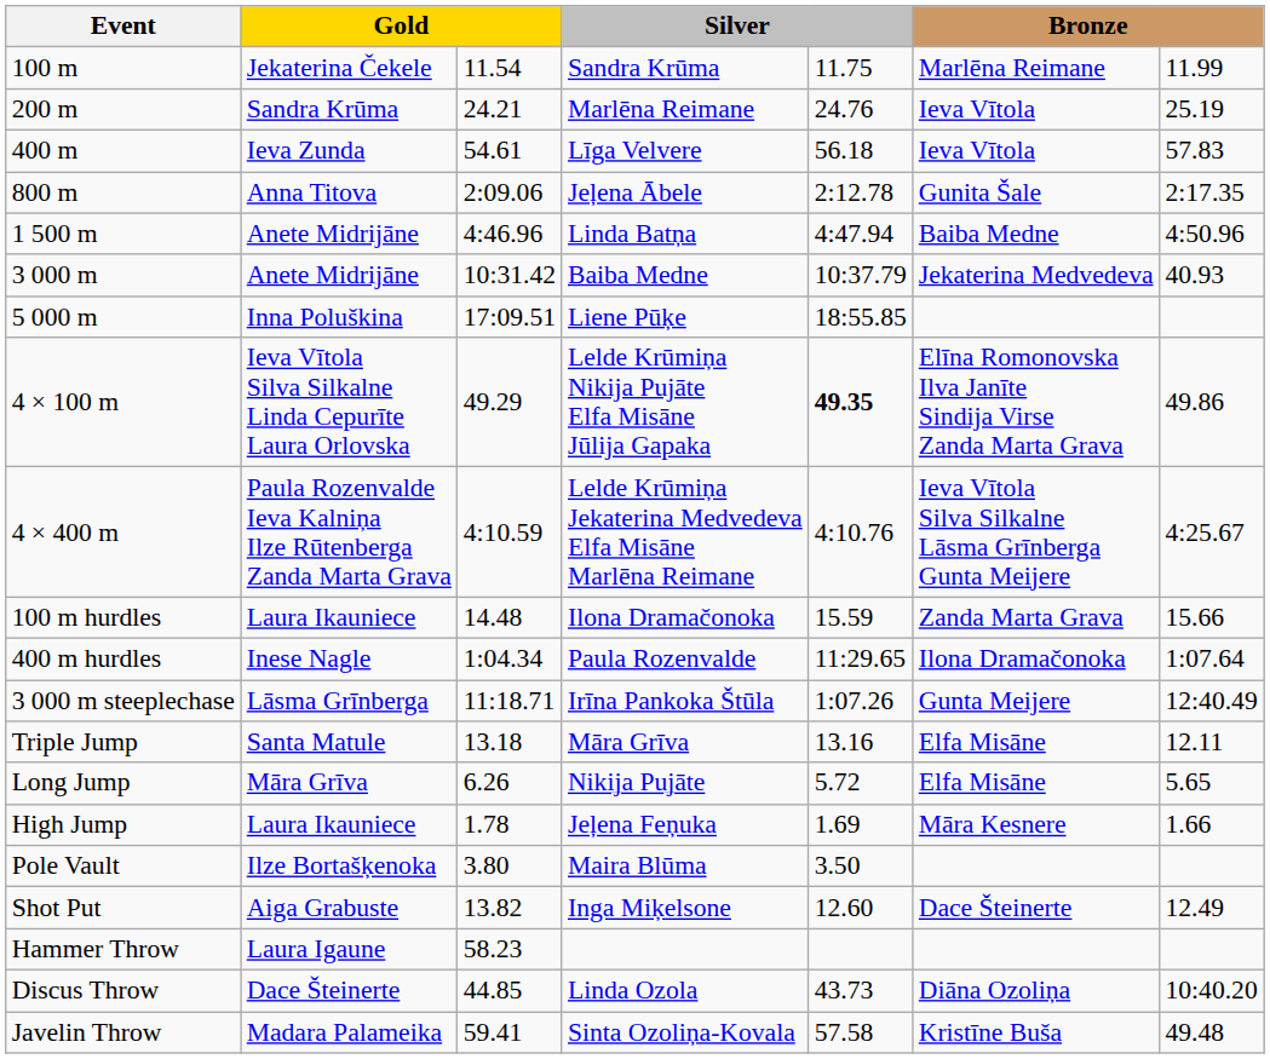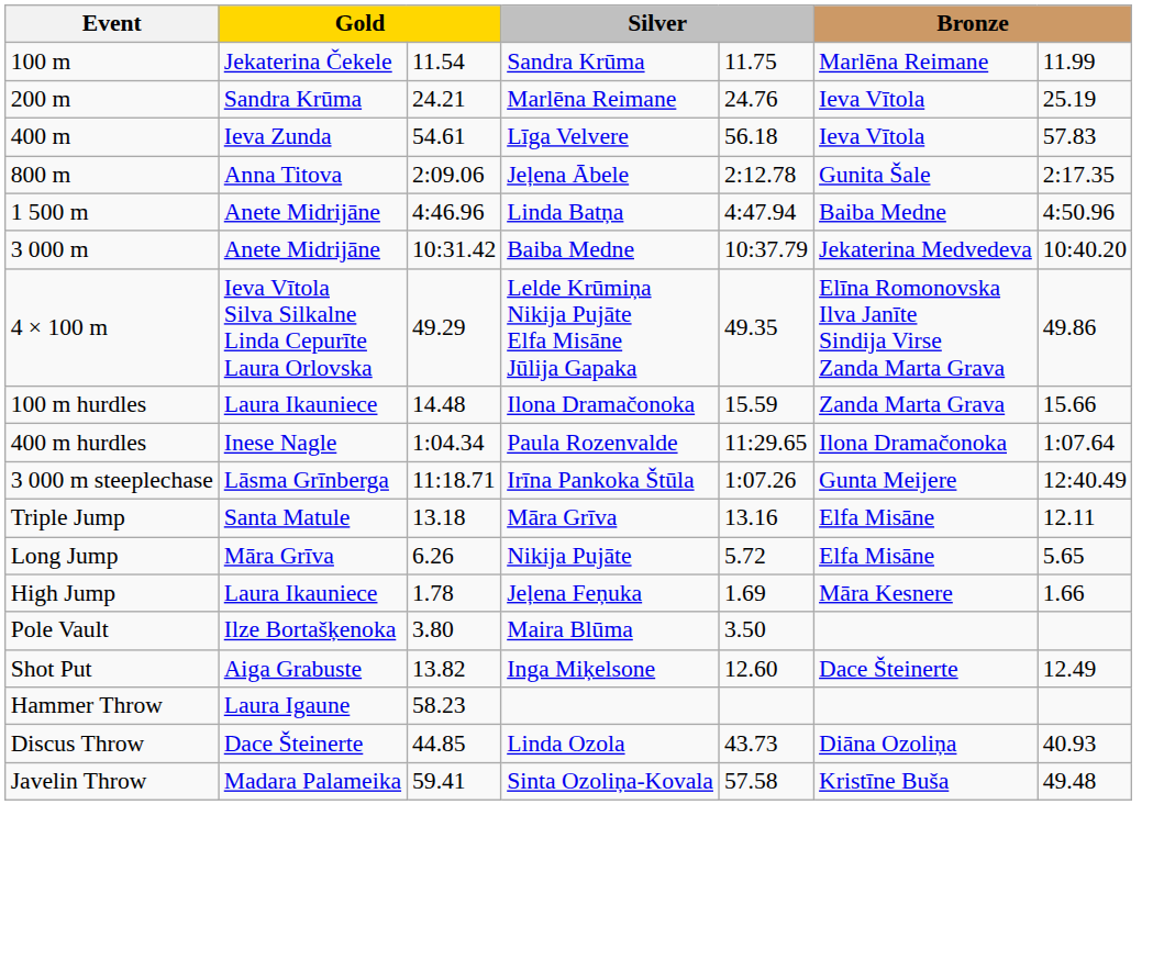 <table class="wikitable">
 <tr>
 <th>Event</th>
 <th style="background:gold;" colspan=2>Gold</th>
 <th style="background:silver;" colspan=2>Silver</th>
 <th style="background:#CC9966;" colspan=2>Bronze</th>
 </tr>
 <tr>
 <td>100 m</td>
 <td><a href='#'>Jekaterina Čekele</a></td>
 <td>11.54</td>
 <td><a href='#'>Sandra Krūma</a></td>
 <td>11.75</td>
 <td><a href='#'>Marlēna Reimane</a></td>
 <td>11.99</td>
 </tr>
 <tr>
 <td>200 m</td>
 <td><a href='#'>Sandra Krūma</a></td>
 <td>24.21</td>
 <td><a href='#'>Marlēna Reimane</a></td>
 <td>24.76</td>
 <td><a href='#'>Ieva Vītola</a></td>
 <td>25.19</td>
 </tr>
 <tr>
 <td>400 m</td>
 <td><a href='#'>Ieva Zunda</a></td>
 <td>54.61</td>
 <td><a href='#'>Līga Velvere</a></td>
 <td>56.18</td>
 <td><a href='#'>Ieva Vītola</a></td>
 <td>57.83</td>
 </tr>
 <tr>
 <td>800 m</td>
 <td><a href='#'>Anna Titova</a></td>
 <td>2:09.06</td>
 <td><a href='#'>Jeļena Ābele</a></td>
 <td>2:12.78</td>
 <td><a href='#'>Gunita Šale</a></td>
 <td>2:17.35</td>
 </tr>
 <tr>
 <td>1 500 m</td>
 <td><a href='#'>Anete Midrijāne</a></td>
 <td>4:46.96</td>
 <td><a href='#'>Linda Batņa</a></td>
 <td>4:47.94</td>
 <td><a href='#'>Baiba Medne</a></td>
 <td>4:50.96</td>
 </tr>
 <tr>
 <td>3 000 m</td>
 <td><a href='#'>Anete Midrijāne</a></td>
 <td>10:31.42</td>
 <td><a href='#'>Baiba Medne</a></td>
 <td>10:37.79</td>
 <td><a href='#'>Jekaterina Medvedeva</a></td>
-<td>40.93</td>
-</tr>
-<tr>
-<td>5 000 m</td>
-<td><a href='#'>Inna Poluškina</a></td>
-<td>17:09.51</td>
-<td><a href='#'>Liene Pūķe</a></td>
-<td>18:55.85</td>
-<td> </td>
-<td> </td>
+<td>10:40.20</td>
 </tr>
 <tr>
 <td>4 × 100 m</td>
 <td><a href='#'>Ieva Vītola</a><br><a href='#'>Silva Silkalne</a><br><a href='#'>Linda Cepurīte</a><br><a href='#'>Laura Orlovska</a></td>
 <td>49.29</td>
 <td><a href='#'>Lelde Krūmiņa</a><br><a href='#'>Nikija Pujāte</a><br><a href='#'>Elfa Misāne</a><br><a href='#'>Jūlija Gapaka</a></td>
-<td><strong>49.35</strong></td>
+<td>49.35</td>
 <td><a href='#'>Elīna Romonovska</a><br><a href='#'>Ilva Janīte</a><br><a href='#'>Sindija Virse</a><br><a href='#'>Zanda Marta Grava</a></td>
 <td>49.86</td>
-</tr>
-<tr>
-<td>4 × 400 m</td>
-<td><a href='#'>Paula Rozenvalde</a><br><a href='#'>Ieva Kalniņa</a><br><a href='#'>Ilze Rūtenberga</a><br><a href='#'>Zanda Marta Grava</a></td>
-<td>4:10.59</td>
-<td><a href='#'>Lelde Krūmiņa</a><br><a href='#'>Jekaterina Medvedeva</a><br><a href='#'>Elfa Misāne</a><br><a href='#'>Marlēna Reimane</a></td>
-<td>4:10.76</td>
-<td><a href='#'>Ieva Vītola</a><br><a href='#'>Silva Silkalne</a><br><a href='#'>Lāsma Grīnberga</a><br><a href='#'>Gunta Meijere</a></td>
-<td>4:25.67</td>
 </tr>
 <tr>
 <td>100 m hurdles</td>
 <td><a href='#'>Laura Ikauniece</a></td>
 <td>14.48</td>
 <td><a href='#'>Ilona Dramačonoka</a></td>
 <td>15.59</td>
 <td><a href='#'>Zanda Marta Grava</a></td>
 <td>15.66</td>
 </tr>
 <tr>
 <td>400 m hurdles</td>
 <td><a href='#'>Inese Nagle</a></td>
 <td>1:04.34</td>
 <td><a href='#'>Paula Rozenvalde</a></td>
 <td>11:29.65</td>
 <td><a href='#'>Ilona Dramačonoka</a></td>
 <td>1:07.64</td>
 </tr>
 <tr>
 <td>3 000 m steeplechase</td>
 <td><a href='#'>Lāsma Grīnberga</a></td>
 <td>11:18.71</td>
 <td><a href='#'>Irīna Pankoka Štūla</a></td>
 <td>1:07.26</td>
 <td><a href='#'>Gunta Meijere</a></td>
 <td>12:40.49</td>
 </tr>
 <tr>
 <td>Triple Jump</td>
 <td><a href='#'>Santa Matule</a></td>
 <td>13.18</td>
 <td><a href='#'>Māra Grīva</a></td>
 <td>13.16</td>
 <td><a href='#'>Elfa Misāne</a></td>
 <td>12.11</td>
 </tr>
 <tr>
 <td>Long Jump</td>
 <td><a href='#'>Māra Grīva</a></td>
 <td>6.26</td>
 <td><a href='#'>Nikija Pujāte</a></td>
 <td>5.72</td>
 <td><a href='#'>Elfa Misāne</a></td>
 <td>5.65</td>
 </tr>
 <tr>
 <td>High Jump</td>
 <td><a href='#'>Laura Ikauniece</a></td>
 <td>1.78</td>
 <td><a href='#'>Jeļena Feņuka</a></td>
 <td>1.69</td>
 <td><a href='#'>Māra Kesnere</a></td>
 <td>1.66</td>
 </tr>
 <tr>
 <td>Pole Vault</td>
 <td><a href='#'>Ilze Bortašķenoka</a></td>
 <td>3.80</td>
 <td><a href='#'>Maira Blūma</a></td>
 <td>3.50</td>
 <td> </td>
 <td> </td>
 </tr>
 <tr>
 <td>Shot Put</td>
 <td><a href='#'>Aiga Grabuste</a></td>
 <td>13.82</td>
 <td><a href='#'>Inga Miķelsone</a></td>
 <td>12.60</td>
 <td><a href='#'>Dace Šteinerte</a></td>
 <td>12.49</td>
 </tr>
 <tr>
 <td>Hammer Throw</td>
 <td><a href='#'>Laura Igaune</a></td>
 <td>58.23</td>
 <td> </td>
 <td> </td>
 <td> </td>
 <td> </td>
 </tr>
 <tr>
 <td>Discus Throw</td>
 <td><a href='#'>Dace Šteinerte</a></td>
 <td>44.85</td>
 <td><a href='#'>Linda Ozola</a></td>
 <td>43.73</td>
 <td><a href='#'>Diāna Ozoliņa</a></td>
-<td>10:40.20</td>
+<td>40.93</td>
 </tr>
 <tr>
 <td>Javelin Throw</td>
 <td><a href='#'>Madara Palameika</a></td>
 <td>59.41</td>
 <td><a href='#'>Sinta Ozoliņa-Kovala</a></td>
 <td>57.58</td>
 <td><a href='#'>Kristīne Buša</a></td>
 <td>49.48</td>
 </tr>
 </table>
